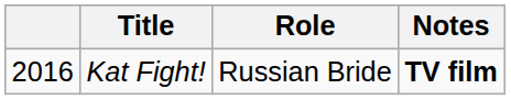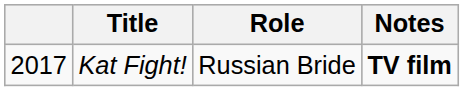 <table class="wikitable sortable">
 <tr>
 <th></th>
 <th>Title</th>
 <th>Role</th>
 <th class="sortable">Notes</th>
 </tr>
 <tr>
-<td>2016</td>
+<td>2017</td>
 <td><em>Kat Fight!</em></td>
 <td>Russian Bride</td>
 <td><strong>TV film</strong></td>
 </tr>
 </table>
